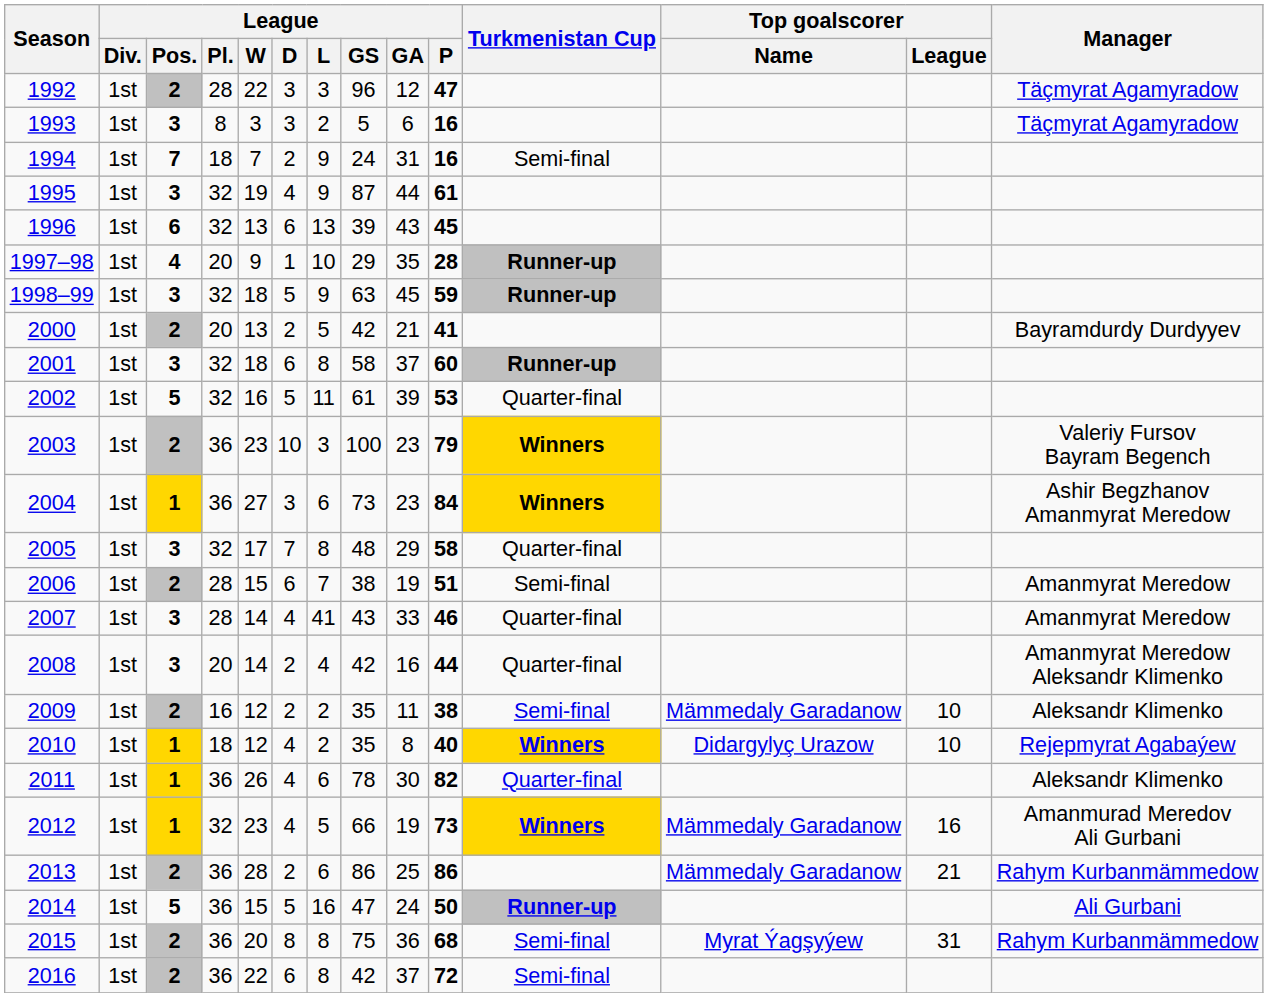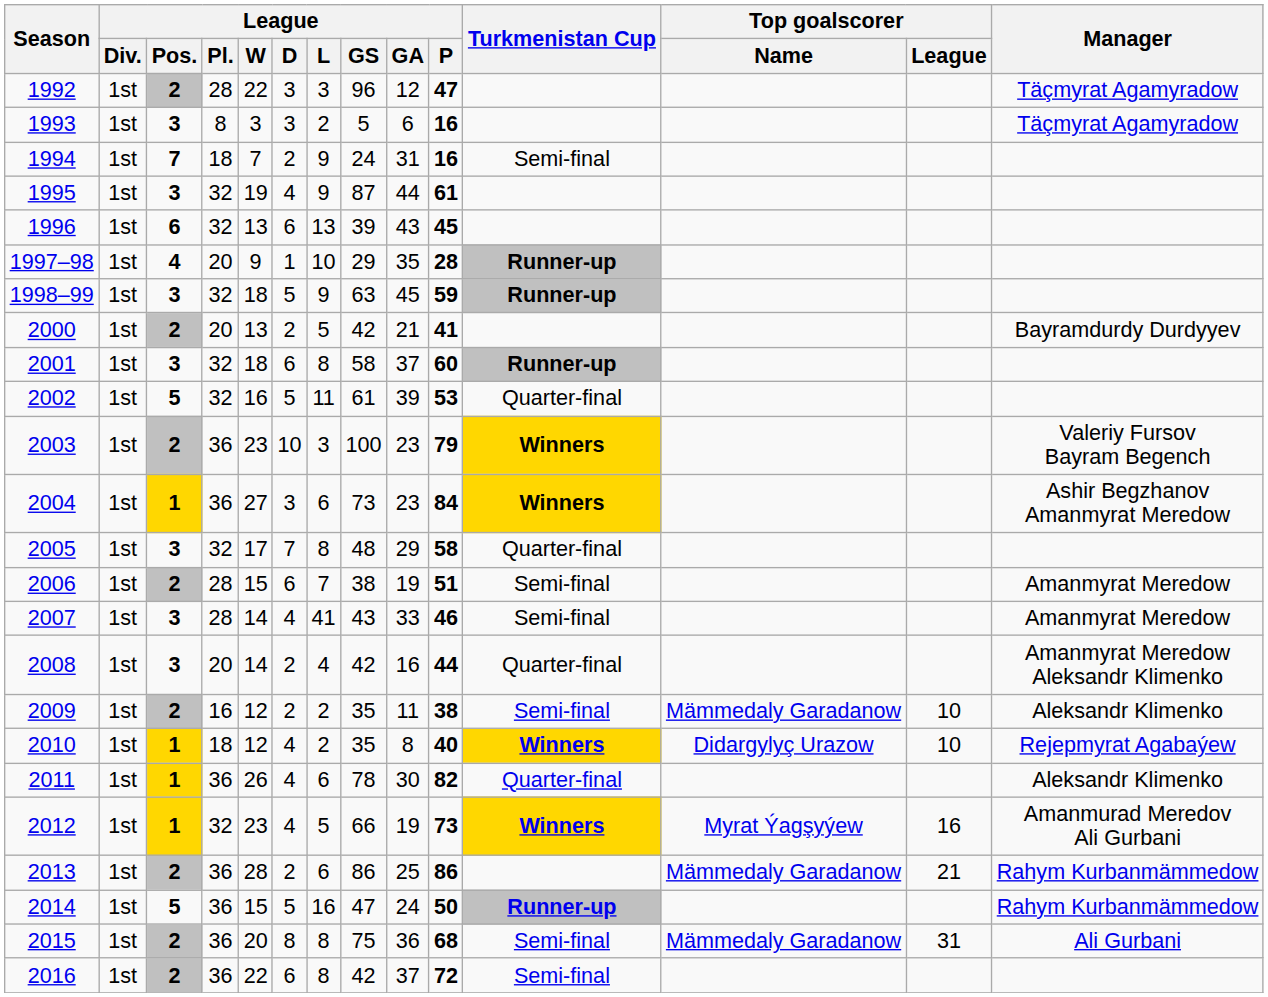 <table class="wikitable">
 <tr style="background:#efefef;">
 <th rowspan="2">Season</th>
 <th colspan="9">League</th>
 <th rowspan="2"><a href='#'>Turkmenistan Cup</a></th>
 <th colspan="2">Top goalscorer</th>
 <th rowspan="2">Manager</th>
 </tr>
 <tr>
 <th>Div.</th>
 <th>Pos.</th>
 <th>Pl.</th>
 <th>W</th>
 <th>D</th>
 <th>L</th>
 <th>GS</th>
 <th>GA</th>
 <th>P</th>
 <th>Name</th>
 <th>League</th>
 </tr>
 <tr>
 <td align=center><a href='#'>1992</a></td>
 <td align=center>1st</td>
 <td style="text-align:center; background:silver;"><strong>2</strong></td>
 <td align=center>28</td>
 <td align=center>22</td>
 <td align=center>3</td>
 <td align=center>3</td>
 <td align=center>96</td>
 <td align=center>12</td>
 <td align=center><strong>47</strong></td>
 <td align=center></td>
 <td align=center></td>
 <td align=center></td>
 <td align=center> <a href='#'>Täçmyrat Agamyradow</a></td>
 </tr>
 <tr>
 <td align=center><a href='#'>1993</a></td>
 <td align=center>1st</td>
 <td align=center><strong>3</strong></td>
 <td align=center>8</td>
 <td align=center>3</td>
 <td align=center>3</td>
 <td align=center>2</td>
 <td align=center>5</td>
 <td align=center>6</td>
 <td align=center><strong>16</strong></td>
 <td align=center></td>
 <td align=center></td>
 <td align=center></td>
 <td align=center> <a href='#'>Täçmyrat Agamyradow</a></td>
 </tr>
 <tr>
 <td align=center><a href='#'>1994</a></td>
 <td align=center>1st</td>
 <td align=center><strong>7</strong></td>
 <td align=center>18</td>
 <td align=center>7</td>
 <td align=center>2</td>
 <td align=center>9</td>
 <td align=center>24</td>
 <td align=center>31</td>
 <td align=center><strong>16</strong></td>
 <td align=center>Semi-final</td>
 <td align=center></td>
 <td align=center></td>
 <td align=center></td>
 </tr>
 <tr>
 <td align=center><a href='#'>1995</a></td>
 <td align=center>1st</td>
 <td align=center><strong>3</strong></td>
 <td align=center>32</td>
 <td align=center>19</td>
 <td align=center>4</td>
 <td align=center>9</td>
 <td align=center>87</td>
 <td align=center>44</td>
 <td align=center><strong>61</strong></td>
 <td align=center></td>
 <td align=center></td>
 <td align=center></td>
 <td align=center></td>
 </tr>
 <tr>
 <td align=center><a href='#'>1996</a></td>
 <td align=center>1st</td>
 <td align=center><strong>6</strong></td>
 <td align=center>32</td>
 <td align=center>13</td>
 <td align=center>6</td>
 <td align=center>13</td>
 <td align=center>39</td>
 <td align=center>43</td>
 <td align=center><strong>45</strong></td>
 <td align=center></td>
 <td align=center></td>
 <td align=center></td>
 <td align=center></td>
 </tr>
 <tr>
 <td align=center><a href='#'>1997–98</a></td>
 <td align=center>1st</td>
 <td align=center><strong>4</strong></td>
 <td align=center>20</td>
 <td align=center>9</td>
 <td align=center>1</td>
 <td align=center>10</td>
 <td align=center>29</td>
 <td align=center>35</td>
 <td align=center><strong>28</strong></td>
 <td style="text-align:center; background:silver;"><strong>Runner-up</strong></td>
 <td align=center></td>
 <td align=center></td>
 <td align=center></td>
 </tr>
 <tr>
 <td align=center><a href='#'>1998–99</a></td>
 <td align=center>1st</td>
 <td align=center><strong>3</strong></td>
 <td align=center>32</td>
 <td align=center>18</td>
 <td align=center>5</td>
 <td align=center>9</td>
 <td align=center>63</td>
 <td align=center>45</td>
 <td align=center><strong>59</strong></td>
 <td style="text-align:center; background:silver;"><strong>Runner-up</strong></td>
 <td align=center></td>
 <td align=center></td>
 <td align=center></td>
 </tr>
 <tr>
 <td align=center><a href='#'>2000</a></td>
 <td align=center>1st</td>
 <td style="text-align:center; background:silver;"><strong>2</strong></td>
 <td align=center>20</td>
 <td align=center>13</td>
 <td align=center>2</td>
 <td align=center>5</td>
 <td align=center>42</td>
 <td align=center>21</td>
 <td align=center><strong>41</strong></td>
 <td align=center></td>
 <td align=center></td>
 <td align=center></td>
 <td align=center> Bayramdurdy Durdyyev</td>
 </tr>
 <tr>
 <td align=center><a href='#'>2001</a></td>
 <td align=center>1st</td>
 <td align=center><strong>3</strong></td>
 <td align=center>32</td>
 <td align=center>18</td>
 <td align=center>6</td>
 <td align=center>8</td>
 <td align=center>58</td>
 <td align=center>37</td>
 <td align=center><strong>60</strong></td>
 <td style="text-align:center; background:silver;"><strong>Runner-up</strong></td>
 <td align=center></td>
 <td align=center></td>
 <td align=center></td>
 </tr>
 <tr>
 <td align=center><a href='#'>2002</a></td>
 <td align=center>1st</td>
 <td align=center><strong>5</strong></td>
 <td align=center>32</td>
 <td align=center>16</td>
 <td align=center>5</td>
 <td align=center>11</td>
 <td align=center>61</td>
 <td align=center>39</td>
 <td align=center><strong>53</strong></td>
 <td align=center>Quarter-final</td>
 <td align=center></td>
 <td align=center></td>
 <td align=center></td>
 </tr>
 <tr>
 <td align=center><a href='#'>2003</a></td>
 <td align=center>1st</td>
 <td style="text-align:center; background:silver;"><strong>2</strong></td>
 <td align=center>36</td>
 <td align=center>23</td>
 <td align=center>10</td>
 <td align=center>3</td>
 <td align=center>100</td>
 <td align=center>23</td>
 <td align=center><strong>79</strong></td>
 <td style="text-align:center; background:gold;"><strong>Winners</strong></td>
 <td align=center></td>
 <td align=center></td>
 <td align=center> Valeriy Fursov <br>  Bayram Begench</td>
 </tr>
 <tr>
 <td align=center><a href='#'>2004</a></td>
 <td align=center>1st</td>
 <td style="text-align:center; background:gold;"><strong>1</strong></td>
 <td align=center>36</td>
 <td align=center>27</td>
 <td align=center>3</td>
 <td align=center>6</td>
 <td align=center>73</td>
 <td align=center>23</td>
 <td align=center><strong>84</strong></td>
 <td style="text-align:center; background:gold;"><strong>Winners</strong></td>
 <td align=center></td>
 <td align=center></td>
 <td align=center> Ashir Begzhanov <br>  Amanmyrat Meredow</td>
 </tr>
 <tr>
 <td align=center><a href='#'>2005</a></td>
 <td align=center>1st</td>
 <td align=center><strong>3</strong></td>
 <td align=center>32</td>
 <td align=center>17</td>
 <td align=center>7</td>
 <td align=center>8</td>
 <td align=center>48</td>
 <td align=center>29</td>
 <td align=center><strong>58</strong></td>
 <td align=center>Quarter-final</td>
 <td align=center></td>
 <td align=center></td>
 <td align=center></td>
 </tr>
 <tr>
 <td align=center><a href='#'>2006</a></td>
 <td align=center>1st</td>
 <td style="text-align:center; background:silver;"><strong>2</strong></td>
 <td align=center>28</td>
 <td align=center>15</td>
 <td align=center>6</td>
 <td align=center>7</td>
 <td align=center>38</td>
 <td align=center>19</td>
 <td align=center><strong>51</strong></td>
 <td align=center>Semi-final</td>
 <td align=center></td>
 <td align=center></td>
 <td align=center> Amanmyrat Meredow</td>
 </tr>
 <tr>
 <td align=center><a href='#'>2007</a></td>
 <td align=center>1st</td>
 <td align=center><strong>3</strong></td>
 <td align=center>28</td>
 <td align=center>14</td>
 <td align=center>4</td>
 <td align=center>41</td>
 <td align=center>43</td>
 <td align=center>33</td>
 <td align=center><strong>46</strong></td>
-<td align=center>Quarter-final</td>
+<td align=center>Semi-final</td>
 <td align=center></td>
 <td align=center></td>
 <td align=center> Amanmyrat Meredow</td>
 </tr>
 <tr>
 <td align=center><a href='#'>2008</a></td>
 <td align=center>1st</td>
 <td align=center><strong>3</strong></td>
 <td align=center>20</td>
 <td align=center>14</td>
 <td align=center>2</td>
 <td align=center>4</td>
 <td align=center>42</td>
 <td align=center>16</td>
 <td align=center><strong>44</strong></td>
 <td align=center>Quarter-final</td>
 <td align=center></td>
 <td align=center></td>
 <td align=center> Amanmyrat Meredow <br>  Aleksandr Klimenko</td>
 </tr>
 <tr>
 <td align=center><a href='#'>2009</a></td>
 <td align=center>1st</td>
 <td style="text-align:center; background:silver;"><strong>2</strong></td>
 <td align=center>16</td>
 <td align=center>12</td>
 <td align=center>2</td>
 <td align=center>2</td>
 <td align=center>35</td>
 <td align=center>11</td>
 <td align=center><strong>38</strong></td>
 <td align=center><a href='#'>Semi-final</a></td>
 <td align=center> <a href='#'>Mämmedaly Garadanow</a></td>
 <td align=center>10</td>
 <td align=center> Aleksandr Klimenko</td>
 </tr>
 <tr>
 <td align=center><a href='#'>2010</a></td>
 <td align=center>1st</td>
 <td style="text-align:center; background:gold;"><strong>1</strong></td>
 <td align=center>18</td>
 <td align=center>12</td>
 <td align=center>4</td>
 <td align=center>2</td>
 <td align=center>35</td>
 <td align=center>8</td>
 <td align=center><strong>40</strong></td>
 <td style="text-align:center; background:gold;"><strong><a href='#'>Winners</a></strong></td>
 <td align=center> <a href='#'>Didargylyç Urazow</a></td>
 <td align=center>10</td>
 <td align=center> <a href='#'>Rejepmyrat Agabaýew</a></td>
 </tr>
 <tr>
 <td align=center><a href='#'>2011</a></td>
 <td align=center>1st</td>
 <td style="text-align:center; background:gold;"><strong>1</strong></td>
 <td align=center>36</td>
 <td align=center>26</td>
 <td align=center>4</td>
 <td align=center>6</td>
 <td align=center>78</td>
 <td align=center>30</td>
 <td align=center><strong>82</strong></td>
 <td align=center><a href='#'>Quarter-final</a></td>
 <td align=center></td>
 <td align=center></td>
 <td align=center> Aleksandr Klimenko</td>
 </tr>
 <tr>
 <td align=center><a href='#'>2012</a></td>
 <td align=center>1st</td>
 <td style="text-align:center; background:gold;"><strong>1</strong></td>
 <td align=center>32</td>
 <td align=center>23</td>
 <td align=center>4</td>
 <td align=center>5</td>
 <td align=center>66</td>
 <td align=center>19</td>
 <td align=center><strong>73</strong></td>
 <td style="text-align:center; background:gold;"><strong><a href='#'>Winners</a></strong></td>
-<td align=center> <a href='#'>Mämmedaly Garadanow</a></td>
+<td align=center> <a href='#'>Myrat Ýagşyýew</a></td>
 <td align=center>16</td>
 <td align=center> Amanmurad Meredov <br>  Ali Gurbani</td>
 </tr>
 <tr>
 <td align=center><a href='#'>2013</a></td>
 <td align=center>1st</td>
 <td style="text-align:center; background:silver;"><strong>2</strong></td>
 <td align=center>36</td>
 <td align=center>28</td>
 <td align=center>2</td>
 <td align=center>6</td>
 <td align=center>86</td>
 <td align=center>25</td>
 <td align=center><strong>86</strong></td>
 <td align=center></td>
 <td align=center> <a href='#'>Mämmedaly Garadanow</a></td>
 <td align=center>21</td>
 <td align=center> <a href='#'>Rahym Kurbanmämmedow</a></td>
 </tr>
 <tr>
 <td align=center><a href='#'>2014</a></td>
 <td align=center>1st</td>
 <td align=center><strong>5</strong></td>
 <td align=center>36</td>
 <td align=center>15</td>
 <td align=center>5</td>
 <td align=center>16</td>
 <td align=center>47</td>
 <td align=center>24</td>
 <td align=center><strong>50</strong></td>
 <td style="text-align:center; background:silver;"><strong><a href='#'>Runner-up</a></strong></td>
 <td align=center></td>
 <td align=center></td>
-<td align=center> <a href='#'>Ali Gurbani</a></td>
+<td align=center> <a href='#'>Rahym Kurbanmämmedow</a></td>
 </tr>
 <tr>
 <td align=center><a href='#'>2015</a></td>
 <td align=center>1st</td>
 <td style="text-align:center; background:silver;"><strong>2</strong></td>
 <td align=center>36</td>
 <td align=center>20</td>
 <td align=center>8</td>
 <td align=center>8</td>
 <td align=center>75</td>
 <td align=center>36</td>
 <td align=center><strong>68</strong></td>
 <td align=center><a href='#'>Semi-final</a></td>
-<td align=center> <a href='#'>Myrat Ýagşyýew</a></td>
+<td align=center> <a href='#'>Mämmedaly Garadanow</a></td>
 <td align=center>31</td>
-<td align=center> <a href='#'>Rahym Kurbanmämmedow</a></td>
+<td align=center> <a href='#'>Ali Gurbani</a></td>
 </tr>
 <tr>
 <td align=center><a href='#'>2016</a></td>
 <td align=center>1st</td>
 <td style="text-align:center; background:silver;"><strong>2</strong></td>
 <td align=center>36</td>
 <td align=center>22</td>
 <td align=center>6</td>
 <td align=center>8</td>
 <td align=center>42</td>
 <td align=center>37</td>
 <td align=center><strong>72</strong></td>
 <td align=center><a href='#'>Semi-final</a></td>
 <td align=center></td>
 <td align=center></td>
 <td align=center></td>
 </tr>
 </table>
